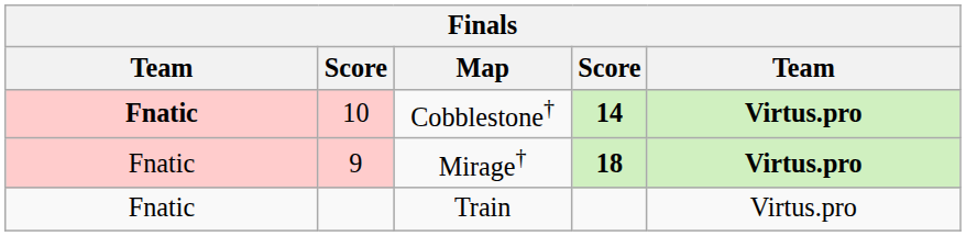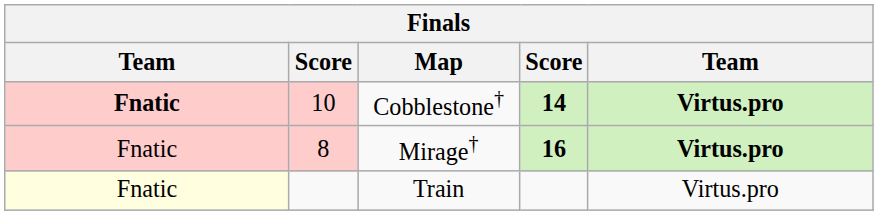 <table class="wikitable" style="text-align: center;">
 <tr>
 <th colspan=5>Finals</th>
 </tr>
 <tr>
 <th width="181px">Team</th>
 <th width="20px">Score</th>
 <th width="100px">Map</th>
 <th width="20px">Score</th>
 <th width="181px">Team</th>
 </tr>
 <tr>
 <td style="background: #FFCCCC;"><strong>Fnatic</strong></td>
 <td style="background: #FFCCCC;">10</td>
 <td>Cobblestone<sup>†</sup></td>
 <td style="background: #D0F0C0;"><strong>14</strong></td>
 <td style="background: #D0F0C0;"><strong>Virtus.pro</strong></td>
 </tr>
 <tr>
 <td style="background: #FFCCCC;">Fnatic</td>
-<td style="background: #FFCCCC;">9</td>
+<td style="background: #FFCCCC;">8</td>
 <td>Mirage<sup>†</sup></td>
-<td style="background: #D0F0C0;"><strong>18</strong></td>
+<td style="background: #D0F0C0;"><strong>16</strong></td>
 <td style="background: #D0F0C0;"><strong>Virtus.pro</strong></td>
 </tr>
 <tr>
-<td>Fnatic</td>
+<td style="background: lightyellow;">Fnatic</td>
 <td></td>
 <td>Train</td>
 <td></td>
 <td>Virtus.pro</td>
 </tr>
 </table>
